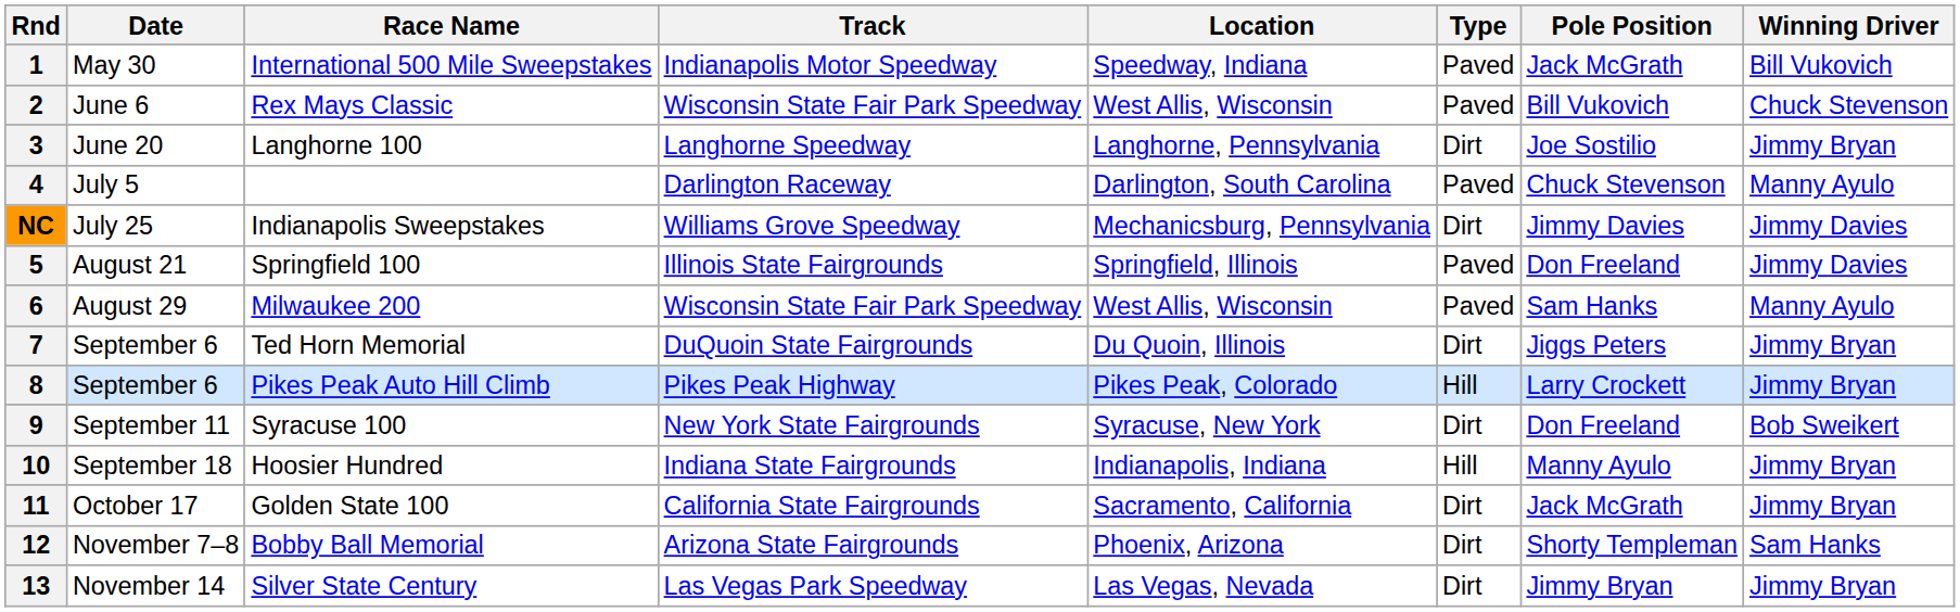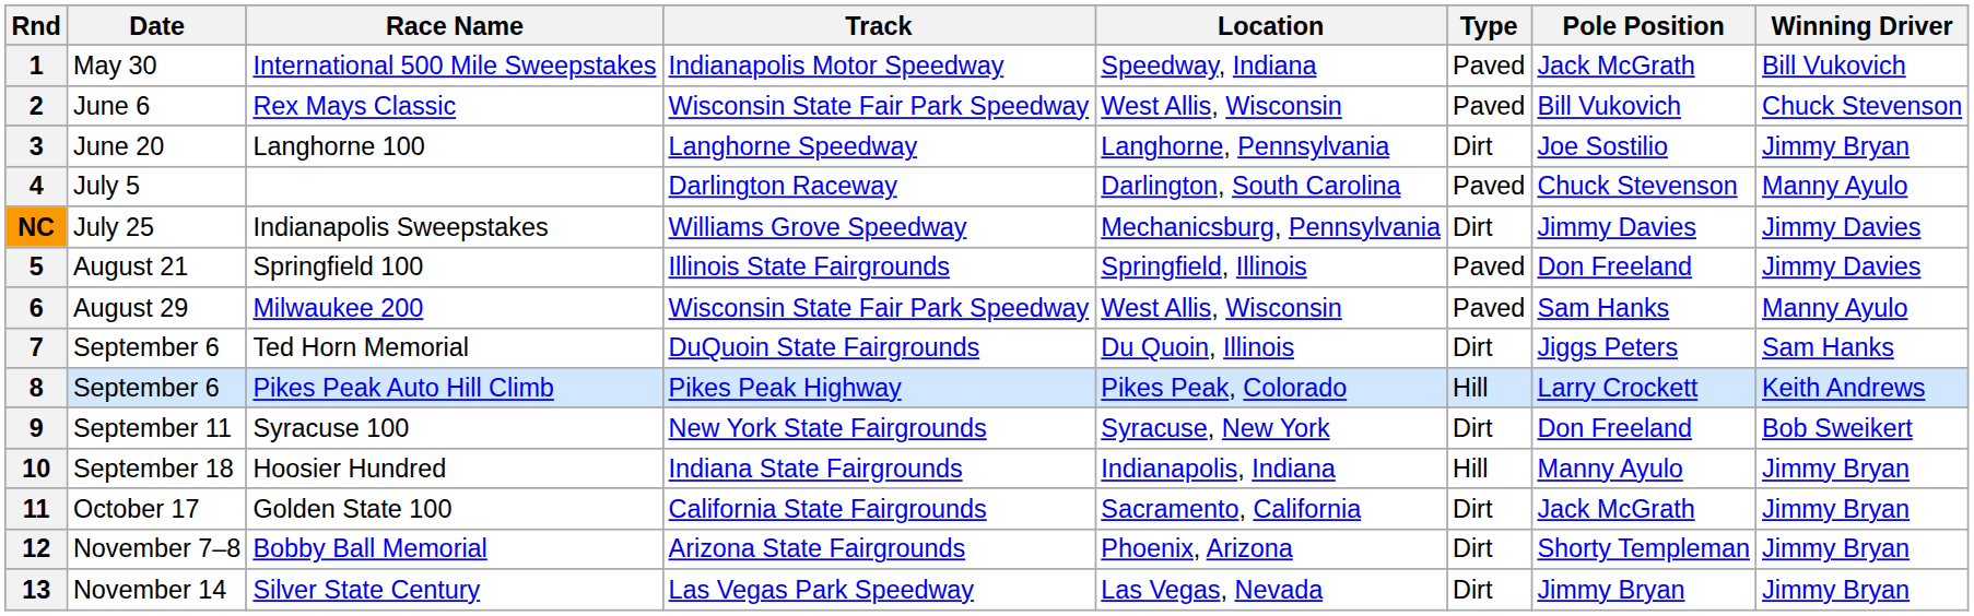 <table class="wikitable" style="font-size:85%">
 <tr>
 <th>Rnd</th>
 <th>Date</th>
 <th>Race Name</th>
 <th>Track</th>
 <th>Location</th>
 <th>Type</th>
 <th>Pole Position</th>
 <th>Winning Driver</th>
 </tr>
 <tr style="background:#FFFFFF;">
 <th>1</th>
 <td>May 30</td>
 <td> <a href='#'>International 500 Mile Sweepstakes</a></td>
 <td><a href='#'>Indianapolis Motor Speedway</a></td>
 <td><a href='#'>Speedway</a>, <a href='#'>Indiana</a></td>
 <td>Paved</td>
 <td> <a href='#'>Jack McGrath</a></td>
 <td> <a href='#'>Bill Vukovich</a></td>
 </tr>
 <tr style="background:#FFFFFF;">
 <th>2</th>
 <td>June 6</td>
 <td> <a href='#'>Rex Mays Classic</a></td>
 <td><a href='#'>Wisconsin State Fair Park Speedway</a></td>
 <td><a href='#'>West Allis</a>, <a href='#'>Wisconsin</a></td>
 <td>Paved</td>
 <td> <a href='#'>Bill Vukovich</a></td>
 <td> <a href='#'>Chuck Stevenson</a></td>
 </tr>
 <tr style="background:#FFFFFF;">
 <th>3</th>
 <td>June 20</td>
 <td> Langhorne 100</td>
 <td><a href='#'>Langhorne Speedway</a></td>
 <td><a href='#'>Langhorne</a>, <a href='#'>Pennsylvania</a></td>
 <td>Dirt</td>
 <td> <a href='#'>Joe Sostilio</a></td>
 <td> <a href='#'>Jimmy Bryan</a></td>
 </tr>
 <tr style="background:#FFFFFF;">
 <th>4</th>
 <td>July 5</td>
 <td> </td>
 <td><a href='#'>Darlington Raceway</a></td>
 <td><a href='#'>Darlington</a>, <a href='#'>South Carolina</a></td>
 <td>Paved</td>
 <td> <a href='#'>Chuck Stevenson</a></td>
 <td> <a href='#'>Manny Ayulo</a></td>
 </tr>
 <tr style="background:#FFFFFF;">
 <th style="background:#fb9902; text-align:center;"><strong>NC</strong></th>
 <td>July 25</td>
 <td> Indianapolis Sweepstakes</td>
 <td><a href='#'>Williams Grove Speedway</a></td>
 <td><a href='#'>Mechanicsburg</a>, <a href='#'>Pennsylvania</a></td>
 <td>Dirt</td>
 <td> <a href='#'>Jimmy Davies</a></td>
 <td> <a href='#'>Jimmy Davies</a></td>
 </tr>
 <tr style="background:#FFFFFF;">
 <th>5</th>
 <td>August 21</td>
 <td> Springfield 100</td>
 <td><a href='#'>Illinois State Fairgrounds</a></td>
 <td><a href='#'>Springfield</a>, <a href='#'>Illinois</a></td>
 <td>Paved</td>
 <td> <a href='#'>Don Freeland</a></td>
 <td> <a href='#'>Jimmy Davies</a></td>
 </tr>
 <tr style="background:#FFFFFF;">
 <th>6</th>
 <td>August 29</td>
 <td> <a href='#'>Milwaukee 200</a></td>
 <td><a href='#'>Wisconsin State Fair Park Speedway</a></td>
 <td><a href='#'>West Allis</a>, <a href='#'>Wisconsin</a></td>
 <td>Paved</td>
 <td> <a href='#'>Sam Hanks</a></td>
 <td> <a href='#'>Manny Ayulo</a></td>
 </tr>
 <tr style="background:#FFFFFF;">
 <th>7</th>
 <td>September 6</td>
 <td> Ted Horn Memorial</td>
 <td><a href='#'>DuQuoin State Fairgrounds</a></td>
 <td><a href='#'>Du Quoin</a>, <a href='#'>Illinois</a></td>
 <td>Dirt</td>
 <td> <a href='#'>Jiggs Peters</a></td>
-<td> <a href='#'>Jimmy Bryan</a></td>
+<td> <a href='#'>Sam Hanks</a></td>
 </tr>
 <tr style="background:#D0E7FF;">
 <th>8</th>
 <td>September 6</td>
 <td> <a href='#'>Pikes Peak Auto Hill Climb</a></td>
 <td><a href='#'>Pikes Peak Highway</a></td>
 <td><a href='#'>Pikes Peak</a>, <a href='#'>Colorado</a></td>
 <td>Hill</td>
 <td> <a href='#'>Larry Crockett</a></td>
-<td> <a href='#'>Jimmy Bryan</a></td>
+<td> <a href='#'>Keith Andrews</a></td>
 </tr>
 <tr style="background:#FFFFFF;">
 <th>9</th>
 <td>September 11</td>
 <td> Syracuse 100</td>
 <td><a href='#'>New York State Fairgrounds</a></td>
 <td><a href='#'>Syracuse</a>, <a href='#'>New York</a></td>
 <td>Dirt</td>
 <td> <a href='#'>Don Freeland</a></td>
 <td> <a href='#'>Bob Sweikert</a></td>
 </tr>
 <tr style="background:#FFFFFF;">
 <th>10</th>
 <td>September 18</td>
 <td> Hoosier Hundred</td>
 <td><a href='#'>Indiana State Fairgrounds</a></td>
 <td><a href='#'>Indianapolis</a>, <a href='#'>Indiana</a></td>
 <td>Hill</td>
 <td> <a href='#'>Manny Ayulo</a></td>
 <td> <a href='#'>Jimmy Bryan</a></td>
 </tr>
 <tr style="background:#FFFFFF;">
 <th>11</th>
 <td>October 17</td>
 <td> Golden State 100</td>
 <td><a href='#'>California State Fairgrounds</a></td>
 <td><a href='#'>Sacramento</a>, <a href='#'>California</a></td>
 <td>Dirt</td>
 <td> <a href='#'>Jack McGrath</a></td>
 <td> <a href='#'>Jimmy Bryan</a></td>
 </tr>
 <tr style="background:#FFFFFF;">
 <th>12</th>
 <td>November 7–8 </td>
 <td> <a href='#'>Bobby Ball Memorial</a></td>
 <td><a href='#'>Arizona State Fairgrounds</a></td>
 <td><a href='#'>Phoenix</a>, <a href='#'>Arizona</a></td>
 <td>Dirt</td>
 <td> <a href='#'>Shorty Templeman</a></td>
-<td> <a href='#'>Sam Hanks</a></td>
+<td> <a href='#'>Jimmy Bryan</a></td>
 </tr>
 <tr style="background:#FFFFFF;">
 <th>13</th>
 <td>November 14</td>
 <td> <a href='#'>Silver State Century</a></td>
 <td><a href='#'>Las Vegas Park Speedway</a></td>
 <td><a href='#'>Las Vegas</a>, <a href='#'>Nevada</a></td>
 <td>Dirt</td>
 <td> <a href='#'>Jimmy Bryan</a></td>
 <td> <a href='#'>Jimmy Bryan</a></td>
 </tr>
 </table>
